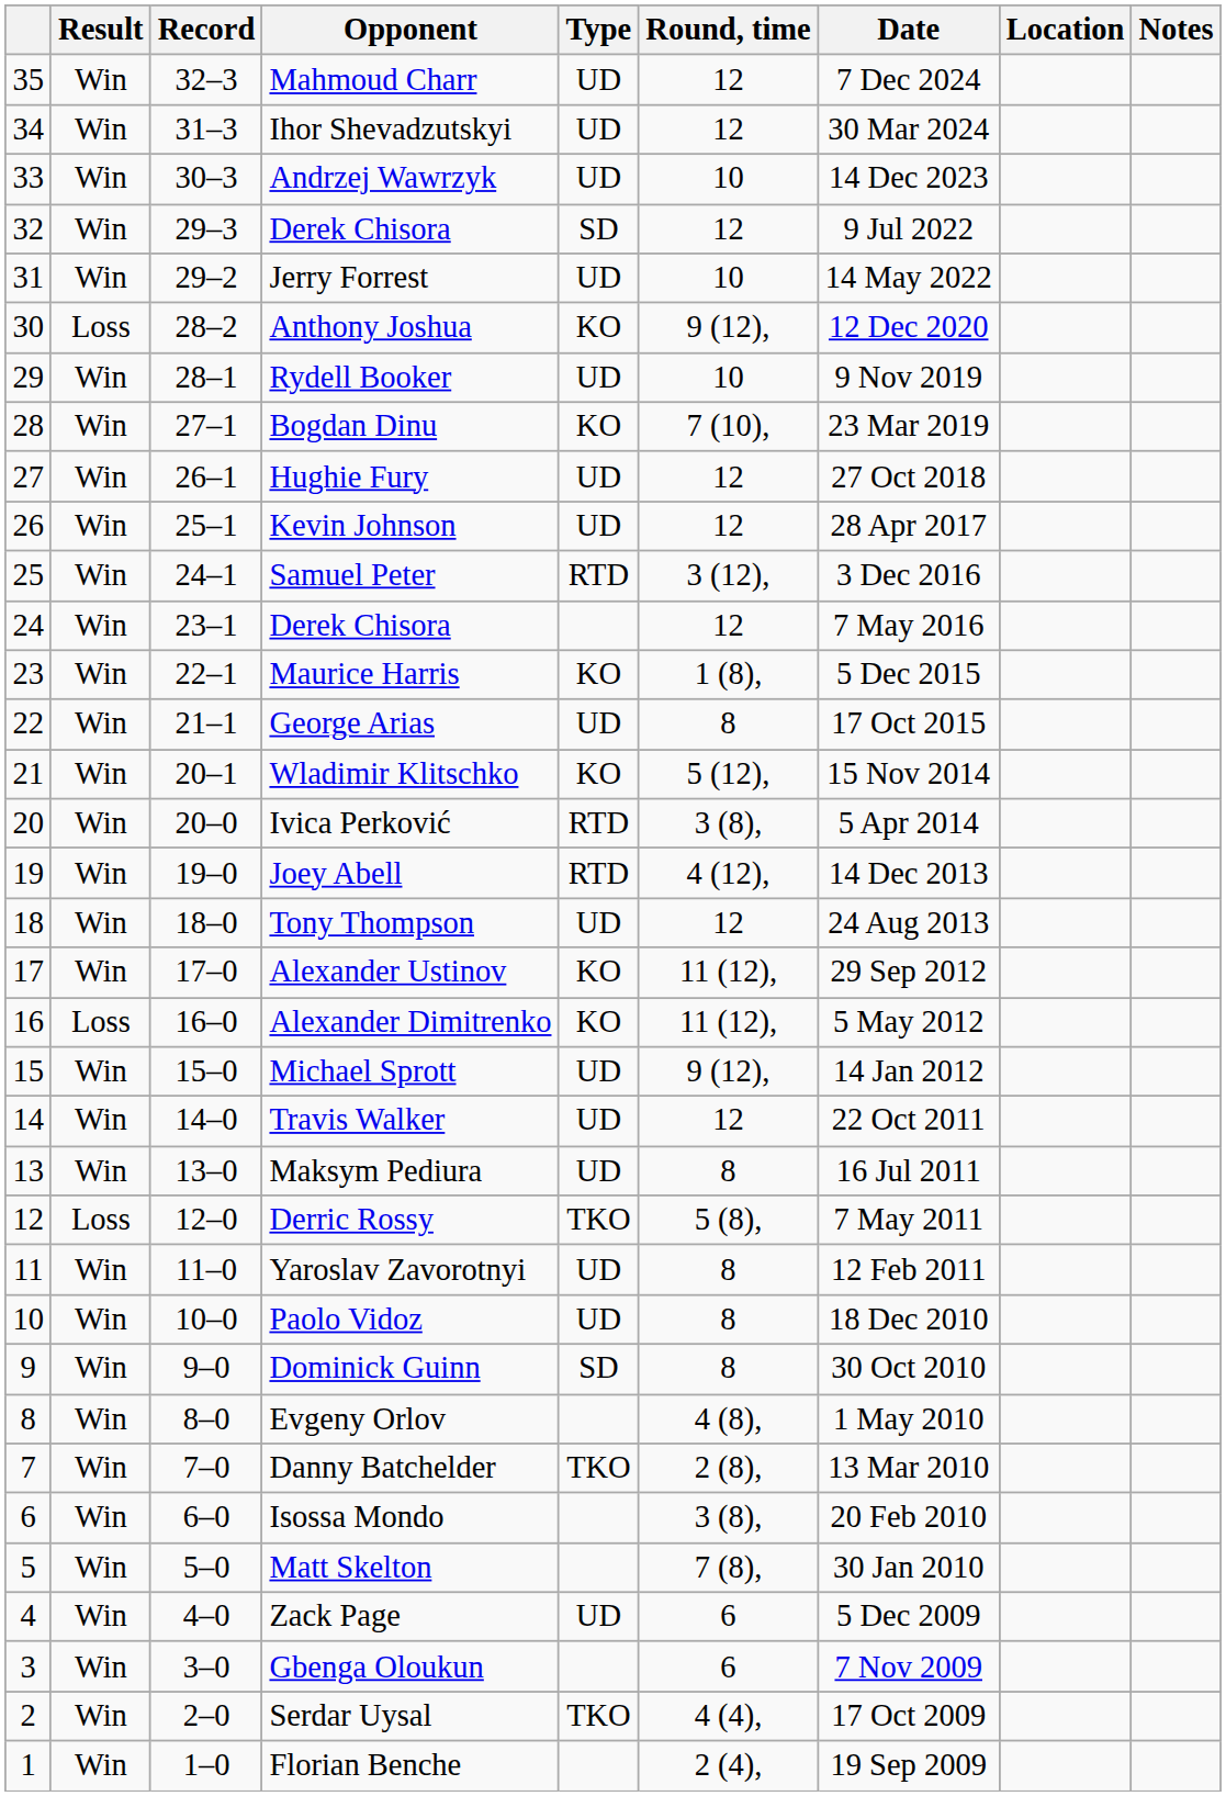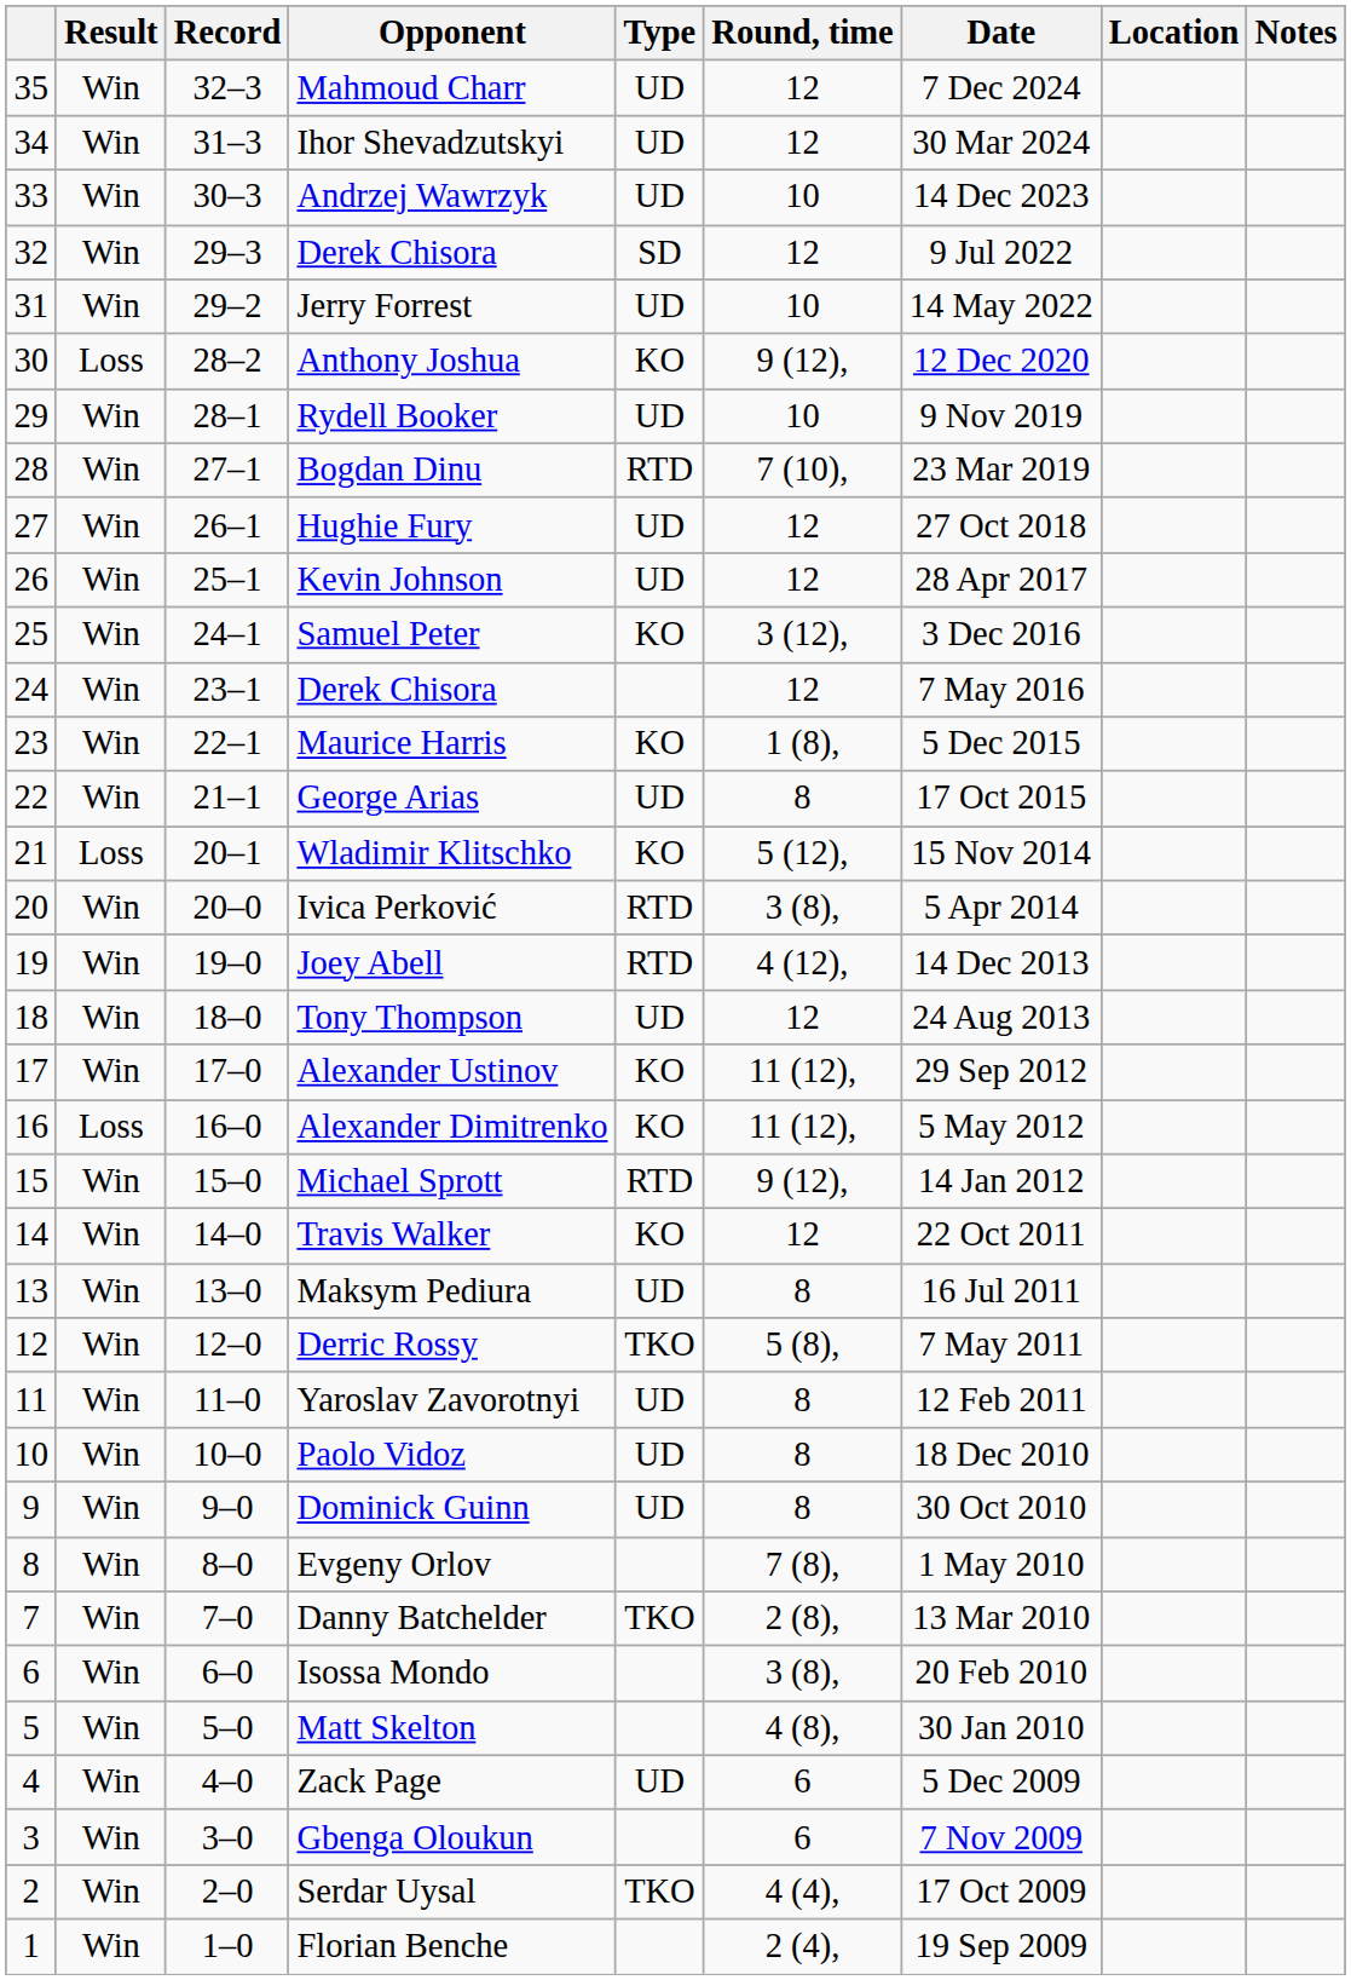 <table class="wikitable" style="text-align:center">
 <tr>
 <th></th>
 <th>Result</th>
 <th>Record</th>
 <th>Opponent</th>
 <th>Type</th>
 <th>Round, time</th>
 <th>Date</th>
 <th>Location</th>
 <th>Notes</th>
 </tr>
 <tr>
 <td>35</td>
 <td>Win</td>
 <td>32–3</td>
 <td style="text-align:left;"><a href='#'>Mahmoud Charr</a></td>
 <td>UD</td>
 <td>12</td>
 <td>7 Dec 2024</td>
 <td style="text-align:left;"></td>
 <td style="text-align:left;"></td>
 </tr>
 <tr>
 <td>34</td>
 <td>Win</td>
 <td>31–3</td>
 <td style="text-align:left;">Ihor Shevadzutskyi</td>
 <td>UD</td>
 <td>12</td>
 <td>30 Mar 2024</td>
 <td style="text-align:left;"></td>
 <td style="text-align:left;"></td>
 </tr>
 <tr>
 <td>33</td>
 <td>Win</td>
 <td>30–3</td>
 <td style="text-align:left;"><a href='#'>Andrzej Wawrzyk</a></td>
 <td>UD</td>
 <td>10</td>
 <td>14 Dec 2023</td>
 <td style="text-align:left;"></td>
 <td></td>
 </tr>
 <tr>
 <td>32</td>
 <td>Win</td>
 <td>29–3</td>
 <td style="text-align:left;"><a href='#'>Derek Chisora</a></td>
 <td>SD</td>
 <td>12</td>
 <td>9 Jul 2022</td>
 <td style="text-align:left;"></td>
 <td style="text-align:left;"></td>
 </tr>
 <tr>
 <td>31</td>
 <td>Win</td>
 <td>29–2</td>
 <td style="text-align:left;">Jerry Forrest</td>
 <td>UD</td>
 <td>10</td>
 <td>14 May 2022</td>
 <td style="text-align:left;"></td>
 <td></td>
 </tr>
 <tr>
 <td>30</td>
 <td>Loss</td>
 <td>28–2</td>
 <td style="text-align:left;"><a href='#'>Anthony Joshua</a></td>
 <td>KO</td>
 <td>9 (12), </td>
 <td><a href='#'>12 Dec 2020</a></td>
 <td style="text-align:left;"></td>
 <td style="text-align:left;"></td>
 </tr>
 <tr>
 <td>29</td>
 <td>Win</td>
 <td>28–1</td>
 <td style="text-align:left;"><a href='#'>Rydell Booker</a></td>
 <td>UD</td>
 <td>10</td>
 <td>9 Nov 2019</td>
 <td style="text-align:left;"></td>
 <td></td>
 </tr>
 <tr>
 <td>28</td>
 <td>Win</td>
 <td>27–1</td>
 <td style="text-align:left;"><a href='#'>Bogdan Dinu</a></td>
-<td>KO</td>
+<td>RTD</td>
 <td>7 (10), </td>
 <td>23 Mar 2019</td>
 <td style="text-align:left;"></td>
 <td></td>
 </tr>
 <tr>
 <td>27</td>
 <td>Win</td>
 <td>26–1</td>
 <td style="text-align:left;"><a href='#'>Hughie Fury</a></td>
 <td>UD</td>
 <td>12</td>
 <td>27 Oct 2018</td>
 <td style="text-align:left;"></td>
 <td></td>
 </tr>
 <tr>
 <td>26</td>
 <td>Win</td>
 <td>25–1</td>
 <td style="text-align:left;"><a href='#'>Kevin Johnson</a></td>
 <td>UD</td>
 <td>12</td>
 <td>28 Apr 2017</td>
 <td style="text-align:left;"></td>
 <td style="text-align:left;"></td>
 </tr>
 <tr>
 <td>25</td>
 <td>Win</td>
 <td>24–1</td>
 <td style="text-align:left;"><a href='#'>Samuel Peter</a></td>
-<td>RTD</td>
+<td>KO</td>
 <td>3 (12), </td>
 <td>3 Dec 2016</td>
 <td style="text-align:left;"></td>
 <td style="text-align:left;"></td>
 </tr>
 <tr>
 <td>24</td>
 <td>Win</td>
 <td>23–1</td>
 <td style="text-align:left;"><a href='#'>Derek Chisora</a></td>
 <td></td>
 <td>12</td>
 <td>7 May 2016</td>
 <td style="text-align:left;"></td>
 <td style="text-align:left;"></td>
 </tr>
 <tr>
 <td>23</td>
 <td>Win</td>
 <td>22–1</td>
 <td style="text-align:left;"><a href='#'>Maurice Harris</a></td>
 <td>KO</td>
 <td>1 (8), </td>
 <td>5 Dec 2015</td>
 <td style="text-align:left;"></td>
 <td></td>
 </tr>
 <tr>
 <td>22</td>
 <td>Win</td>
 <td>21–1</td>
 <td style="text-align:left;"><a href='#'>George Arias</a></td>
 <td>UD</td>
 <td>8</td>
 <td>17 Oct 2015</td>
 <td style="text-align:left;"></td>
 <td></td>
 </tr>
 <tr>
 <td>21</td>
-<td>Win</td>
+<td>Loss</td>
 <td>20–1</td>
 <td style="text-align:left;"><a href='#'>Wladimir Klitschko</a></td>
 <td>KO</td>
 <td>5 (12), </td>
 <td>15 Nov 2014</td>
 <td style="text-align:left;"></td>
 <td style="text-align:left;"></td>
 </tr>
 <tr>
 <td>20</td>
 <td>Win</td>
 <td>20–0</td>
 <td style="text-align:left;">Ivica Perković</td>
 <td>RTD</td>
 <td>3 (8), </td>
 <td>5 Apr 2014</td>
 <td style="text-align:left;"></td>
 <td></td>
 </tr>
 <tr>
 <td>19</td>
 <td>Win</td>
 <td>19–0</td>
 <td style="text-align:left;"><a href='#'>Joey Abell</a></td>
 <td>RTD</td>
 <td>4 (12), </td>
 <td>14 Dec 2013</td>
 <td style="text-align:left;"></td>
 <td style="text-align:left;"></td>
 </tr>
 <tr>
 <td>18</td>
 <td>Win</td>
 <td>18–0</td>
 <td style="text-align:left;"><a href='#'>Tony Thompson</a></td>
 <td>UD</td>
 <td>12</td>
 <td>24 Aug 2013</td>
 <td style="text-align:left;"></td>
 <td style="text-align:left;"></td>
 </tr>
 <tr>
 <td>17</td>
 <td>Win</td>
 <td>17–0</td>
 <td style="text-align:left;"><a href='#'>Alexander Ustinov</a></td>
 <td>KO</td>
 <td>11 (12), </td>
 <td>29 Sep 2012</td>
 <td style="text-align:left;"></td>
 <td style="text-align:left;"></td>
 </tr>
 <tr>
 <td>16</td>
 <td>Loss</td>
 <td>16–0</td>
 <td style="text-align:left;"><a href='#'>Alexander Dimitrenko</a></td>
 <td>KO</td>
 <td>11 (12), </td>
 <td>5 May 2012</td>
 <td style="text-align:left;"></td>
 <td style="text-align:left;"></td>
 </tr>
 <tr>
 <td>15</td>
 <td>Win</td>
 <td>15–0</td>
 <td style="text-align:left;"><a href='#'>Michael Sprott</a></td>
-<td>UD</td>
+<td>RTD</td>
 <td>9 (12), </td>
 <td>14 Jan 2012</td>
 <td style="text-align:left;"></td>
 <td style="text-align:left;"></td>
 </tr>
 <tr>
 <td>14</td>
 <td>Win</td>
 <td>14–0</td>
 <td style="text-align:left;"><a href='#'>Travis Walker</a></td>
-<td>UD</td>
+<td>KO</td>
 <td>12</td>
 <td>22 Oct 2011</td>
 <td style="text-align:left;"></td>
 <td style="text-align:left;"></td>
 </tr>
 <tr>
 <td>13</td>
 <td>Win</td>
 <td>13–0</td>
 <td style="text-align:left;">Maksym Pediura</td>
 <td>UD</td>
 <td>8</td>
 <td>16 Jul 2011</td>
 <td style="text-align:left;"></td>
 <td></td>
 </tr>
 <tr>
 <td>12</td>
-<td>Loss</td>
+<td>Win</td>
 <td>12–0</td>
 <td style="text-align:left;"><a href='#'>Derric Rossy</a></td>
 <td>TKO</td>
 <td>5 (8), </td>
 <td>7 May 2011</td>
 <td style="text-align:left;"></td>
 <td></td>
 </tr>
 <tr>
 <td>11</td>
 <td>Win</td>
 <td>11–0</td>
 <td style="text-align:left;">Yaroslav Zavorotnyi</td>
 <td>UD</td>
 <td>8</td>
 <td>12 Feb 2011</td>
 <td style="text-align:left;"></td>
 <td></td>
 </tr>
 <tr>
 <td>10</td>
 <td>Win</td>
 <td>10–0</td>
 <td style="text-align:left;"><a href='#'>Paolo Vidoz</a></td>
 <td>UD</td>
 <td>8</td>
 <td>18 Dec 2010</td>
 <td style="text-align:left;"></td>
 <td></td>
 </tr>
 <tr>
 <td>9</td>
 <td>Win</td>
 <td>9–0</td>
 <td style="text-align:left;"><a href='#'>Dominick Guinn</a></td>
-<td>SD</td>
+<td>UD</td>
 <td>8</td>
 <td>30 Oct 2010</td>
 <td style="text-align:left;"></td>
 <td></td>
 </tr>
 <tr>
 <td>8</td>
 <td>Win</td>
 <td>8–0</td>
 <td style="text-align:left;">Evgeny Orlov</td>
 <td></td>
-<td>4 (8), </td>
+<td>7 (8), </td>
 <td>1 May 2010</td>
 <td style="text-align:left;"></td>
 <td style="text-align:left;"></td>
 </tr>
 <tr>
 <td>7</td>
 <td>Win</td>
 <td>7–0</td>
 <td style="text-align:left;">Danny Batchelder</td>
 <td>TKO</td>
 <td>2 (8), </td>
 <td>13 Mar 2010</td>
 <td style="text-align:left;"></td>
 <td></td>
 </tr>
 <tr>
 <td>6</td>
 <td>Win</td>
 <td>6–0</td>
 <td style="text-align:left;">Isossa Mondo</td>
 <td></td>
 <td>3 (8), </td>
 <td>20 Feb 2010</td>
 <td style="text-align:left;"></td>
 <td></td>
 </tr>
 <tr>
 <td>5</td>
 <td>Win</td>
 <td>5–0</td>
 <td style="text-align:left;"><a href='#'>Matt Skelton</a></td>
 <td></td>
-<td>7 (8), </td>
+<td>4 (8), </td>
 <td>30 Jan 2010</td>
 <td style="text-align:left;"></td>
 <td></td>
 </tr>
 <tr>
 <td>4</td>
 <td>Win</td>
 <td>4–0</td>
 <td style="text-align:left;">Zack Page</td>
 <td>UD</td>
 <td>6</td>
 <td>5 Dec 2009</td>
 <td style="text-align:left;"></td>
 <td></td>
 </tr>
 <tr>
 <td>3</td>
 <td>Win</td>
 <td>3–0</td>
 <td style="text-align:left;"><a href='#'>Gbenga Oloukun</a></td>
 <td></td>
 <td>6</td>
 <td><a href='#'>7 Nov 2009</a></td>
 <td style="text-align:left;"></td>
 <td></td>
 </tr>
 <tr>
 <td>2</td>
 <td>Win</td>
 <td>2–0</td>
 <td style="text-align:left;">Serdar Uysal</td>
 <td>TKO</td>
 <td>4 (4), </td>
 <td>17 Oct 2009</td>
 <td style="text-align:left;"></td>
 <td></td>
 </tr>
 <tr>
 <td>1</td>
 <td>Win</td>
 <td>1–0</td>
 <td style="text-align:left;">Florian Benche</td>
 <td></td>
 <td>2 (4), </td>
 <td>19 Sep 2009</td>
 <td style="text-align:left;"></td>
 <td></td>
 </tr>
 </table>
